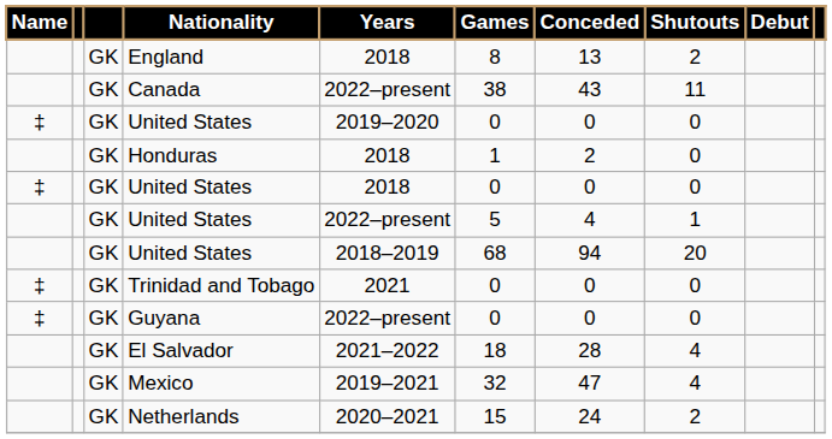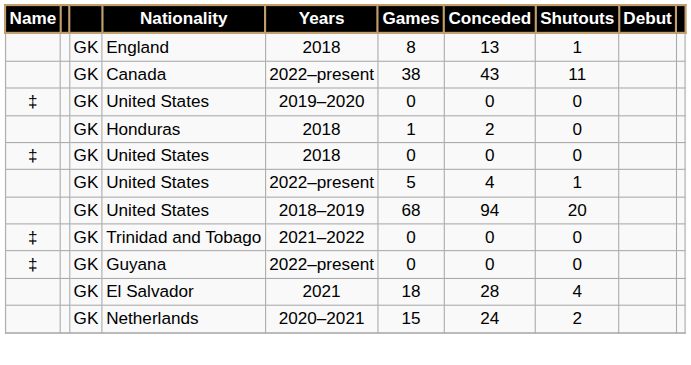 <table class="wikitable sortable" style="text-align:center">
 <tr>
 <th style="background:#000000; color:#FFFFFF; border:2px solid #C39E6D;" scope="col">Name</th>
 <th style="background:#000000; color:#FFFFFF; border:2px solid #C39E6D;" scope="col"></th>
 <th style="background:#000000; color:#FFFFFF; border:2px solid #C39E6D;" scope="col"></th>
 <th style="background:#000000; color:#FFFFFF; border:2px solid #C39E6D;" scope="col">Nationality</th>
 <th style="background:#000000; color:#FFFFFF; border:2px solid #C39E6D;" scope="col">Years</th>
 <th style="background:#000000; color:#FFFFFF; border:2px solid #C39E6D;" scope="col">Games</th>
 <th style="background:#000000; color:#FFFFFF; border:2px solid #C39E6D;" scope="col">Conceded</th>
 <th style="background:#000000; color:#FFFFFF; border:2px solid #C39E6D;" scope="col">Shutouts</th>
 <th style="background:#000000; color:#FFFFFF; border:2px solid #C39E6D;" scope="col">Debut</th>
 <th style="background:#000000; color:#FFFFFF; border:2px solid #C39E6D;" scope="col" class="unsortable"></th>
 </tr>
 <tr>
 <td></td>
 <td></td>
 <td>GK</td>
 <td align="left"> England</td>
 <td>2018</td>
 <td>8</td>
 <td>13</td>
-<td>2</td>
+<td>1</td>
 <td></td>
 <td></td>
 </tr>
 <tr>
 <td></td>
 <td></td>
 <td>GK</td>
 <td align="left"> Canada</td>
 <td>2022–present</td>
 <td>38</td>
 <td>43</td>
 <td>11</td>
 <td></td>
 <td></td>
 </tr>
 <tr>
 <td> ‡</td>
 <td></td>
 <td>GK</td>
 <td align="left"> United States</td>
 <td>2019–2020</td>
 <td>0</td>
 <td>0</td>
 <td>0</td>
 <td></td>
 <td></td>
 </tr>
 <tr>
 <td></td>
 <td></td>
 <td>GK</td>
 <td align="left"> Honduras</td>
 <td>2018</td>
 <td>1</td>
 <td>2</td>
 <td>0</td>
 <td></td>
 <td></td>
 </tr>
 <tr>
 <td> ‡</td>
 <td></td>
 <td>GK</td>
 <td align="left"> United States</td>
 <td>2018</td>
 <td>0</td>
 <td>0</td>
 <td>0</td>
 <td></td>
 <td></td>
 </tr>
 <tr>
 <td></td>
 <td></td>
 <td>GK</td>
 <td align="left"> United States</td>
 <td>2022–present</td>
 <td>5</td>
 <td>4</td>
 <td>1</td>
 <td></td>
 <td></td>
 </tr>
 <tr>
 <td></td>
 <td></td>
 <td>GK</td>
 <td align="left"> United States</td>
 <td>2018–2019</td>
 <td>68</td>
 <td>94</td>
 <td>20</td>
 <td></td>
 <td></td>
 </tr>
 <tr>
 <td> ‡</td>
 <td></td>
 <td>GK</td>
 <td align="left"> Trinidad and Tobago</td>
-<td>2021</td>
+<td>2021–2022</td>
 <td>0</td>
 <td>0</td>
 <td>0</td>
 <td></td>
 <td></td>
 </tr>
 <tr>
 <td> ‡</td>
 <td></td>
 <td>GK</td>
 <td align="left"> Guyana</td>
 <td>2022–present</td>
 <td>0</td>
 <td>0</td>
 <td>0</td>
 <td></td>
 <td></td>
 </tr>
 <tr>
 <td></td>
 <td></td>
 <td>GK</td>
 <td align="left"> El Salvador</td>
-<td>2021–2022</td>
+<td>2021</td>
 <td>18</td>
 <td>28</td>
-<td>4</td>
-<td></td>
-<td></td>
-</tr>
-<tr>
-<td></td>
-<td></td>
-<td>GK</td>
-<td align="left"> Mexico</td>
-<td>2019–2021</td>
-<td>32</td>
-<td>47</td>
 <td>4</td>
 <td></td>
 <td></td>
 </tr>
 <tr>
 <td></td>
 <td></td>
 <td>GK</td>
 <td align="left"> Netherlands</td>
 <td>2020–2021</td>
 <td>15</td>
 <td>24</td>
 <td>2</td>
 <td></td>
 <td></td>
 </tr>
 <tr>
 </tr>
 </table>
